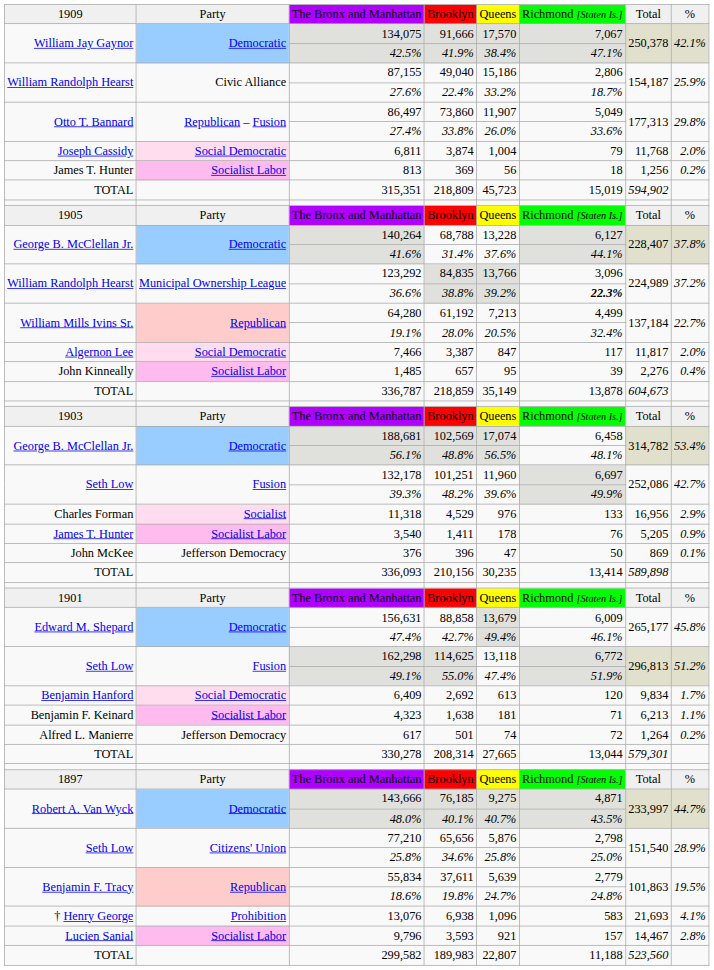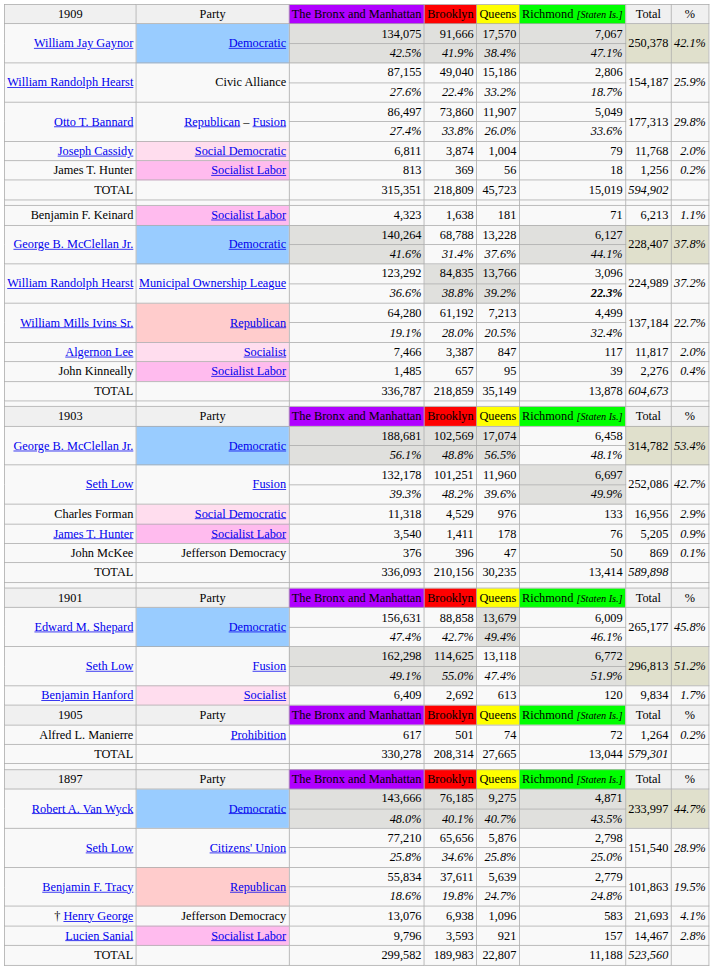 <table class="wikitable" style="text-align:right;">
 <tr style="text-align:center;">
 <td style="background:#f0f0f0;">1909</td>
 <td style="background:#f0f0f0;">Party</td>
 <td style="background:#b000ff;">The Bronx and Manhattan</td>
 <td style="background:red;">Brooklyn</td>
 <td style="background:yellow;">Queens</td>
 <td style="background:lime;">Richmond <small><em>[Staten Is.]</em></small></td>
 <td style="background:#f0f0f0;">Total</td>
 <td style="background:#f0f0f0;">%</td>
 </tr>
 <tr>
 <td rowspan="2"><a href='#'>William Jay Gaynor</a></td>
 <td rowspan="2" style="background:#9cf;"><a href='#'>Democratic</a></td>
 <td style="background:#e0e0dd;">134,075</td>
 <td style="background:#e0e0dd;">91,666</td>
 <td style="background:#e0e0dd;">17,570</td>
 <td style="background:#e0e0dd;">7,067</td>
 <td rowspan="2" style="background:#e0e0cc;">250,378</td>
 <td rowspan="2" style="background:#e0e0cc;"><em>42.1%</em></td>
 </tr>
 <tr style="background:#e0e0dd;">
 <td><em>42.5%</em></td>
 <td style="background:#e0e0dd;"><em>41.9%</em></td>
 <td style="background:#e0e0dd;"><em>38.4%</em></td>
 <td style="background:#e0e0dd;"><em>47.1%</em></td>
 </tr>
 <tr>
 <td rowspan="2"><a href='#'>William Randolph Hearst</a></td>
 <td rowspan="2">Civic Alliance</td>
 <td>87,155</td>
 <td>49,040</td>
 <td>15,186</td>
 <td>2,806</td>
 <td rowspan="2">154,187</td>
 <td rowspan="2"><em>25.9%</em></td>
 </tr>
 <tr>
 <td><em>27.6%</em></td>
 <td><em>22.4%</em></td>
 <td><em>33.2%</em></td>
 <td><em>18.7%</em></td>
 </tr>
 <tr>
 <td rowspan="2"><a href='#'>Otto T. Bannard</a></td>
 <td rowspan="2"><a href='#'>Republican</a> – <a href='#'>Fusion</a></td>
 <td>86,497</td>
 <td>73,860</td>
 <td>11,907</td>
 <td>5,049</td>
 <td rowspan="2">177,313</td>
 <td rowspan="2"><em>29.8%</em></td>
 </tr>
 <tr>
 <td><em>27.4%</em></td>
 <td><em>33.8%</em></td>
 <td><em>26.0%</em></td>
 <td><em>33.6%</em></td>
 </tr>
 <tr>
 <td><a href='#'>Joseph Cassidy</a></td>
 <td style="background:#fde;"><a href='#'>Social Democratic</a></td>
 <td>6,811</td>
 <td>3,874</td>
 <td>1,004</td>
 <td>79</td>
 <td>11,768</td>
 <td><em>2.0%</em></td>
 </tr>
 <tr>
 <td> James T. Hunter</td>
 <td style="background:#fbe;"><a href='#'>Socialist Labor</a></td>
 <td>813</td>
 <td>369</td>
 <td>56</td>
 <td>18</td>
 <td>1,256</td>
 <td><em>0.2%</em></td>
 </tr>
 <tr>
 <td>TOTAL</td>
 <td></td>
 <td>315,351</td>
 <td>218,809</td>
 <td>45,723</td>
 <td>15,019</td>
 <td><em>594,902</em></td>
 <td></td>
 </tr>
 <tr>
 <td></td>
 <td></td>
 <td></td>
 <td></td>
 <td></td>
 <td></td>
 <td></td>
 <td></td>
 </tr>
-<tr style="text-align:center;">
-<td style="background:#f0f0f0;">1905</td>
-<td style="background:#f0f0f0;">Party</td>
-<td style="background:#b000ff;">The Bronx and Manhattan</td>
-<td style="background:red;">Brooklyn</td>
-<td style="background:yellow;">Queens</td>
-<td style="background:lime;">Richmond <small><em>[Staten Is.]</em></small></td>
-<td style="background:#f0f0f0;">Total</td>
-<td style="background:#f0f0f0;">%</td>
+<tr>
+<td>Benjamin F. Keinard</td>
+<td style="background:#fbe;"><a href='#'>Socialist Labor</a></td>
+<td>4,323</td>
+<td>1,638</td>
+<td>181</td>
+<td>71</td>
+<td>6,213</td>
+<td><em>1.1%</em></td>
 </tr>
 <tr>
 <td rowspan="2"><a href='#'>George B. McClellan Jr.</a></td>
 <td rowspan="2" style="background:#9cf;"><a href='#'>Democratic</a></td>
 <td style="background:#e0e0dd;">140,264</td>
 <td>68,788</td>
 <td>13,228</td>
 <td style="background:#e0e0dd;">6,127</td>
 <td style="background:#e0e0cc;" rowspan="2">228,407</td>
 <td style="background:#e0e0cc;" rowspan="2"><em>37.8%</em></td>
 </tr>
 <tr>
 <td style="background:#e0e0dd;"><em>41.6%</em></td>
 <td><em>31.4%</em></td>
 <td><em>37.6%</em></td>
 <td style="background:#e0e0dd;"><em>44.1%</em></td>
 </tr>
 <tr>
 <td rowspan="2"><a href='#'>William Randolph Hearst</a></td>
 <td rowspan="2"><a href='#'>Municipal Ownership League</a></td>
 <td>123,292</td>
 <td style="background:#e0e0dd;">84,835</td>
 <td style="background:#e0e0dd;">13,766</td>
 <td>3,096</td>
 <td rowspan="2">224,989</td>
 <td rowspan="2"><em>37.2%</em></td>
 </tr>
 <tr>
 <td><em>36.6%</em></td>
 <td style="background:#e0e0dd;"><em>38.8%</em></td>
 <td style="background:#e0e0dd;"><em>39.2%</em></td>
 <td><strong><em>22.3%</em></strong></td>
 </tr>
 <tr>
 <td rowspan="2"> <a href='#'>William Mills Ivins Sr.</a></td>
 <td rowspan="2" style="background:#fcc;"><a href='#'>Republican</a></td>
 <td>64,280</td>
 <td>61,192</td>
 <td>7,213</td>
 <td>4,499</td>
 <td rowspan="2">137,184</td>
 <td rowspan="2"><em>22.7%</em></td>
 </tr>
 <tr>
 <td><em>19.1%</em></td>
 <td><em>28.0%</em></td>
 <td><em>20.5%</em></td>
 <td><em>32.4%</em></td>
 </tr>
 <tr>
 <td><a href='#'>Algernon Lee</a></td>
-<td style="background:#fde;"><a href='#'>Social Democratic</a></td>
+<td style="background:#fde;"><a href='#'>Socialist</a></td>
 <td>7,466</td>
 <td>3,387</td>
 <td>847</td>
 <td>117</td>
 <td>11,817</td>
 <td><em>2.0%</em></td>
 </tr>
 <tr>
 <td>John Kinneally</td>
 <td style="background:#fbe;"><a href='#'>Socialist Labor</a></td>
 <td>1,485</td>
 <td>657</td>
 <td>95</td>
 <td>39</td>
 <td>2,276</td>
 <td><em>0.4%</em></td>
 </tr>
 <tr>
 <td>TOTAL</td>
 <td></td>
 <td>336,787</td>
 <td>218,859</td>
 <td>35,149</td>
 <td>13,878</td>
 <td><em>604,673</em></td>
 <td></td>
 </tr>
 <tr>
 <td></td>
 <td></td>
 <td></td>
 <td></td>
 <td></td>
 <td></td>
 <td></td>
 <td></td>
 </tr>
 <tr style="text-align:center;">
 <td style="background:#f0f0f0;">1903</td>
 <td style="background:#f0f0f0;">Party</td>
 <td style="background:#b000ff;">The Bronx and Manhattan</td>
 <td style="background:red;">Brooklyn</td>
 <td style="background:yellow;">Queens</td>
 <td style="background:lime;">Richmond <small><em>[Staten Is.]</em></small></td>
 <td style="background:#f0f0f0;">Total</td>
 <td style="background:#f0f0f0;">%</td>
 </tr>
 <tr>
 <td rowspan="2"><a href='#'>George B. McClellan Jr.</a></td>
 <td rowspan="2" style="background:#9cf;"><a href='#'>Democratic</a></td>
 <td style="background:#e0e0dd;">188,681</td>
 <td style="background:#e0e0dd;">102,569</td>
 <td style="background:#e0e0dd;">17,074</td>
 <td>6,458</td>
 <td rowspan="2" style="background:#e0e0cc;">314,782</td>
 <td rowspan="2" style="background:#e0e0cc;"><em>53.4%</em></td>
 </tr>
 <tr>
 <td style="background:#e0e0dd;"><em>56.1%</em></td>
 <td style="background:#e0e0dd;"><em>48.8%</em></td>
 <td style="background:#e0e0dd;"><em>56.5%</em></td>
 <td><em>48.1%</em></td>
 </tr>
 <tr>
 <td rowspan="2"><a href='#'>Seth Low</a></td>
 <td rowspan="2"><a href='#'>Fusion</a></td>
 <td>132,178</td>
 <td>101,251</td>
 <td>11,960</td>
 <td style="background:#e0e0dd;">6,697</td>
 <td rowspan="2">252,086</td>
 <td rowspan="2"><em>42.7%</em></td>
 </tr>
 <tr>
 <td><em>39.3%</em></td>
 <td><em>48.2%</em></td>
 <td><em>39.6</em>%</td>
 <td style="background:#e0e0dd;"><em>49.9%</em></td>
 </tr>
 <tr>
 <td>Charles Forman</td>
-<td style="background:#fde;"><a href='#'>Socialist</a></td>
+<td style="background:#fde;"><a href='#'>Social Democratic</a></td>
 <td>11,318</td>
 <td>4,529</td>
 <td>976</td>
 <td>133</td>
 <td>16,956</td>
 <td><em>2.9%</em></td>
 </tr>
 <tr>
 <td> <a href='#'>James T. Hunter</a></td>
 <td style="background:#fbe;"><a href='#'>Socialist Labor</a></td>
 <td>3,540</td>
 <td>1,411</td>
 <td>178</td>
 <td>76</td>
 <td>5,205</td>
 <td><em>0.9%</em></td>
 </tr>
 <tr>
 <td>John McKee</td>
 <td>Jefferson Democracy</td>
 <td>376</td>
 <td>396</td>
 <td>47</td>
 <td>50</td>
 <td>869</td>
 <td><em>0.1%</em></td>
 </tr>
 <tr>
 <td>TOTAL</td>
 <td></td>
 <td>336,093</td>
 <td>210,156</td>
 <td>30,235</td>
 <td>13,414</td>
 <td><em>589,898</em></td>
 <td></td>
 </tr>
 <tr>
 <td></td>
 <td></td>
 <td></td>
 <td></td>
 <td></td>
 <td></td>
 <td></td>
 <td></td>
 </tr>
 <tr style="text-align:center;">
 <td style="background:#f0f0f0;">1901</td>
 <td style="background:#f0f0f0;">Party</td>
 <td style="background:#b000ff;">The Bronx and Manhattan</td>
 <td style="background:red;">Brooklyn</td>
 <td style="background:yellow;">Queens</td>
 <td style="background:lime;">Richmond <small><em>[Staten Is.]</em></small></td>
 <td style="background:#f0f0f0;">Total</td>
 <td style="background:#f0f0f0;">%</td>
 </tr>
 <tr>
 <td rowspan="2"><a href='#'>Edward M. Shepard</a></td>
 <td rowspan="2" style="background:#9cf;"><a href='#'>Democratic</a></td>
 <td>156,631</td>
 <td>88,858</td>
 <td style="background:#e0e0dd;">13,679</td>
 <td>6,009</td>
 <td rowspan="2">265,177</td>
 <td rowspan="2"><em>45.8%</em></td>
 </tr>
 <tr>
 <td><em>47.4%</em></td>
 <td><em>42.7%</em></td>
 <td style="background:#e0e0dd;"><em>49.4%</em></td>
 <td><em>46.1%</em></td>
 </tr>
 <tr>
 <td rowspan="2"><a href='#'>Seth Low</a></td>
 <td rowspan="2"><a href='#'>Fusion</a></td>
 <td style="background:#e0e0dd;">162,298</td>
 <td style="background:#e0e0dd;">114,625</td>
 <td>13,118</td>
 <td style="background:#e0e0dd;">6,772</td>
 <td rowspan="2" style="background:#e0e0cc;">296,813</td>
 <td rowspan="2" style="background:#e0e0cc;"><em>51.2%</em></td>
 </tr>
 <tr>
 <td style="background:#e0e0dd;"><em>49.1%</em></td>
 <td style="background:#e0e0dd;"><em>55.0%</em></td>
 <td><em>47.4%</em></td>
 <td style="background:#e0e0dd;"><em>51.9%</em></td>
 </tr>
 <tr>
 <td><a href='#'>Benjamin Hanford</a></td>
-<td style="background:#fde;"><a href='#'>Social Democratic</a></td>
+<td style="background:#fde;"><a href='#'>Socialist</a></td>
 <td>6,409</td>
 <td>2,692</td>
 <td>613</td>
 <td>120</td>
 <td>9,834</td>
 <td><em>1.7%</em></td>
 </tr>
-<tr>
-<td>Benjamin F. Keinard</td>
-<td style="background:#fbe;"><a href='#'>Socialist Labor</a></td>
-<td>4,323</td>
-<td>1,638</td>
-<td>181</td>
-<td>71</td>
-<td>6,213</td>
-<td><em>1.1%</em></td>
+<tr style="text-align:center;">
+<td style="background:#f0f0f0;">1905</td>
+<td style="background:#f0f0f0;">Party</td>
+<td style="background:#b000ff;">The Bronx and Manhattan</td>
+<td style="background:red;">Brooklyn</td>
+<td style="background:yellow;">Queens</td>
+<td style="background:lime;">Richmond <small><em>[Staten Is.]</em></small></td>
+<td style="background:#f0f0f0;">Total</td>
+<td style="background:#f0f0f0;">%</td>
 </tr>
 <tr>
 <td>Alfred L. Manierre</td>
-<td>Jefferson Democracy</td>
+<td><a href='#'>Prohibition</a></td>
 <td>617</td>
 <td>501</td>
 <td>74</td>
 <td>72</td>
 <td>1,264</td>
 <td><em>0.2%</em></td>
 </tr>
 <tr>
 <td>TOTAL</td>
 <td></td>
 <td>330,278</td>
 <td>208,314</td>
 <td>27,665</td>
 <td>13,044</td>
 <td><em>579,301</em></td>
 <td></td>
 </tr>
 <tr>
 <td></td>
 <td></td>
 <td></td>
 <td></td>
 <td></td>
 <td></td>
 <td></td>
 <td></td>
 </tr>
 <tr style="text-align:center;">
 <td style="background:#f0f0f0;">1897</td>
 <td style="background:#f0f0f0;">Party</td>
 <td style="background:#b000ff;">The Bronx and Manhattan</td>
 <td style="background:red;">Brooklyn</td>
 <td style="background:yellow;">Queens</td>
 <td style="background:lime;">Richmond <small><em>[Staten Is.]</em></small></td>
 <td style="background:#f0f0f0;">Total</td>
 <td style="background:#f0f0f0;">%</td>
 </tr>
 <tr>
 <td rowspan="2"><a href='#'>Robert A. Van Wyck</a></td>
 <td rowspan="2" style="background:#9cf;"><a href='#'>Democratic</a></td>
 <td style="background:#e0e0dd;">143,666</td>
 <td style="background:#e0e0dd;">76,185</td>
 <td style="background:#e0e0dd;">9,275</td>
 <td style="background:#e0e0dd;">4,871</td>
 <td rowspan="2" style="background:#e0e0cc;">233,997</td>
 <td rowspan="2" style="background:#e0e0cc;"><em>44.7%</em></td>
 </tr>
 <tr style="background:#e0e0dd;">
 <td><em>48.0%</em></td>
 <td style="background:#e0e0dd;"><em>40.1%</em></td>
 <td style="background:#e0e0dd;"><em>40.7%</em></td>
 <td style="background:#e0e0dd;"><em>43.5%</em></td>
 </tr>
 <tr>
 <td rowspan="2"><a href='#'>Seth Low</a></td>
 <td rowspan="2"><a href='#'>Citizens' Union</a></td>
 <td>77,210</td>
 <td>65,656</td>
 <td>5,876</td>
 <td>2,798</td>
 <td rowspan="2">151,540</td>
 <td rowspan="2"><em>28.9%</em></td>
 </tr>
 <tr>
 <td><em>25.8%</em></td>
 <td><em>34.6%</em></td>
 <td><em>25.8%</em></td>
 <td><em>25.0%</em></td>
 </tr>
 <tr>
 <td rowspan="2"><a href='#'>Benjamin F. Tracy</a></td>
 <td rowspan="2" style="background:#fcc;"><a href='#'>Republican</a></td>
 <td>55,834</td>
 <td>37,611</td>
 <td>5,639</td>
 <td>2,779</td>
 <td rowspan="2">101,863</td>
 <td rowspan="2"><em>19.5%</em></td>
 </tr>
 <tr>
 <td><em>18.6%</em></td>
 <td><em>19.8%</em></td>
 <td><em>24.7%</em></td>
 <td><em>24.8%</em></td>
 </tr>
 <tr>
 <td>† <a href='#'>Henry George</a></td>
-<td><a href='#'>Prohibition</a></td>
+<td>Jefferson Democracy</td>
 <td>13,076</td>
 <td>6,938</td>
 <td>1,096</td>
 <td>583</td>
 <td>21,693</td>
 <td><em>4.1%</em></td>
 </tr>
 <tr>
 <td><a href='#'>Lucien Sanial</a></td>
 <td style="background:#fbe;"><a href='#'>Socialist Labor</a></td>
 <td>9,796</td>
 <td>3,593</td>
 <td>921</td>
 <td>157</td>
 <td>14,467</td>
 <td><em>2.8%</em></td>
 </tr>
 <tr>
 <td>TOTAL</td>
 <td></td>
 <td>299,582</td>
 <td>189,983</td>
 <td>22,807</td>
 <td>11,188</td>
 <td><em>523,560</em></td>
 <td></td>
 </tr>
 </table>
